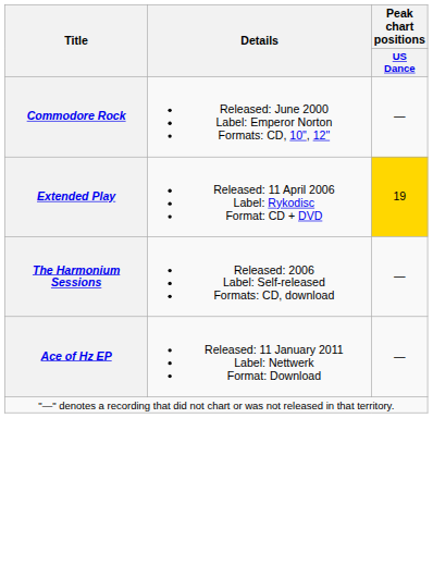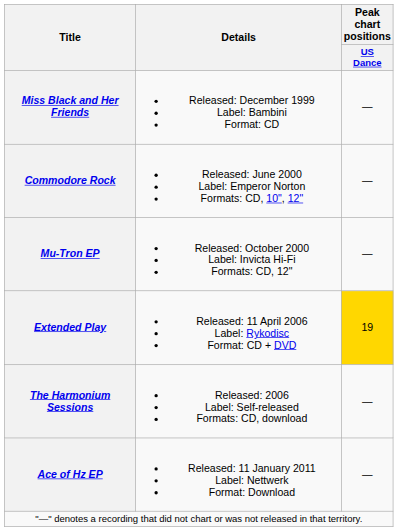 <table class="wikitable plainrowheaders" style="text-align:center">
 <tr>
 <th scope="col" rowspan="2" style="width:12em;">Title</th>
 <th scope="col" rowspan="2" style="width:19em;">Details</th>
 <th scope="col">Peak chart positions</th>
 </tr>
 <tr>
 <th scope="col" style="width:2.5em;font-size:90%;"><a href='#'>US<br>Dance</a><br></th>
 </tr>
 <tr>
+<th scope="row"><em><a href='#'>Miss Black and Her Friends</a></em></th>
+<td><br><ul><li>Released: December 1999</li><li>Label: Bambini</li><li>Format: CD</li></ul></td>
+<td>—</td>
+</tr>
+<tr>
 <th scope="row"><em><a href='#'>Commodore Rock</a></em></th>
 <td><br><ul><li>Released: June 2000</li><li>Label: Emperor Norton</li><li>Formats: CD, <a href='#'>10"</a>, <a href='#'>12"</a></li></ul></td>
+<td>—</td>
+</tr>
+<tr>
+<th scope="row"><em><a href='#'>Mu-Tron EP</a></em></th>
+<td><br><ul><li>Released: October 2000</li><li>Label: Invicta Hi-Fi</li><li>Formats: CD, 12"</li></ul></td>
 <td>—</td>
 </tr>
 <tr>
 <th scope="row"><em><a href='#'>Extended Play</a></em></th>
 <td><br><ul><li>Released: 11 April 2006</li><li>Label: <a href='#'>Rykodisc</a></li><li>Format: CD + <a href='#'>DVD</a></li></ul></td>
 <td style="background: gold;">19</td>
 </tr>
 <tr>
 <th scope="row"><em><a href='#'>The Harmonium<br>Sessions</a></em></th>
 <td><br><ul><li>Released: 2006</li><li>Label: Self-released</li><li>Formats: CD, download</li></ul></td>
 <td>—</td>
 </tr>
 <tr>
 <th scope="row"><em><a href='#'>Ace of Hz EP</a></em></th>
 <td><br><ul><li>Released: 11 January 2011</li><li>Label: Nettwerk</li><li>Format: Download</li></ul></td>
 <td>—</td>
 </tr>
 <tr>
 <td colspan="3" style="font-size:90%">"—" denotes a recording that did not chart or was not released in that territory.</td>
 </tr>
 </table>
